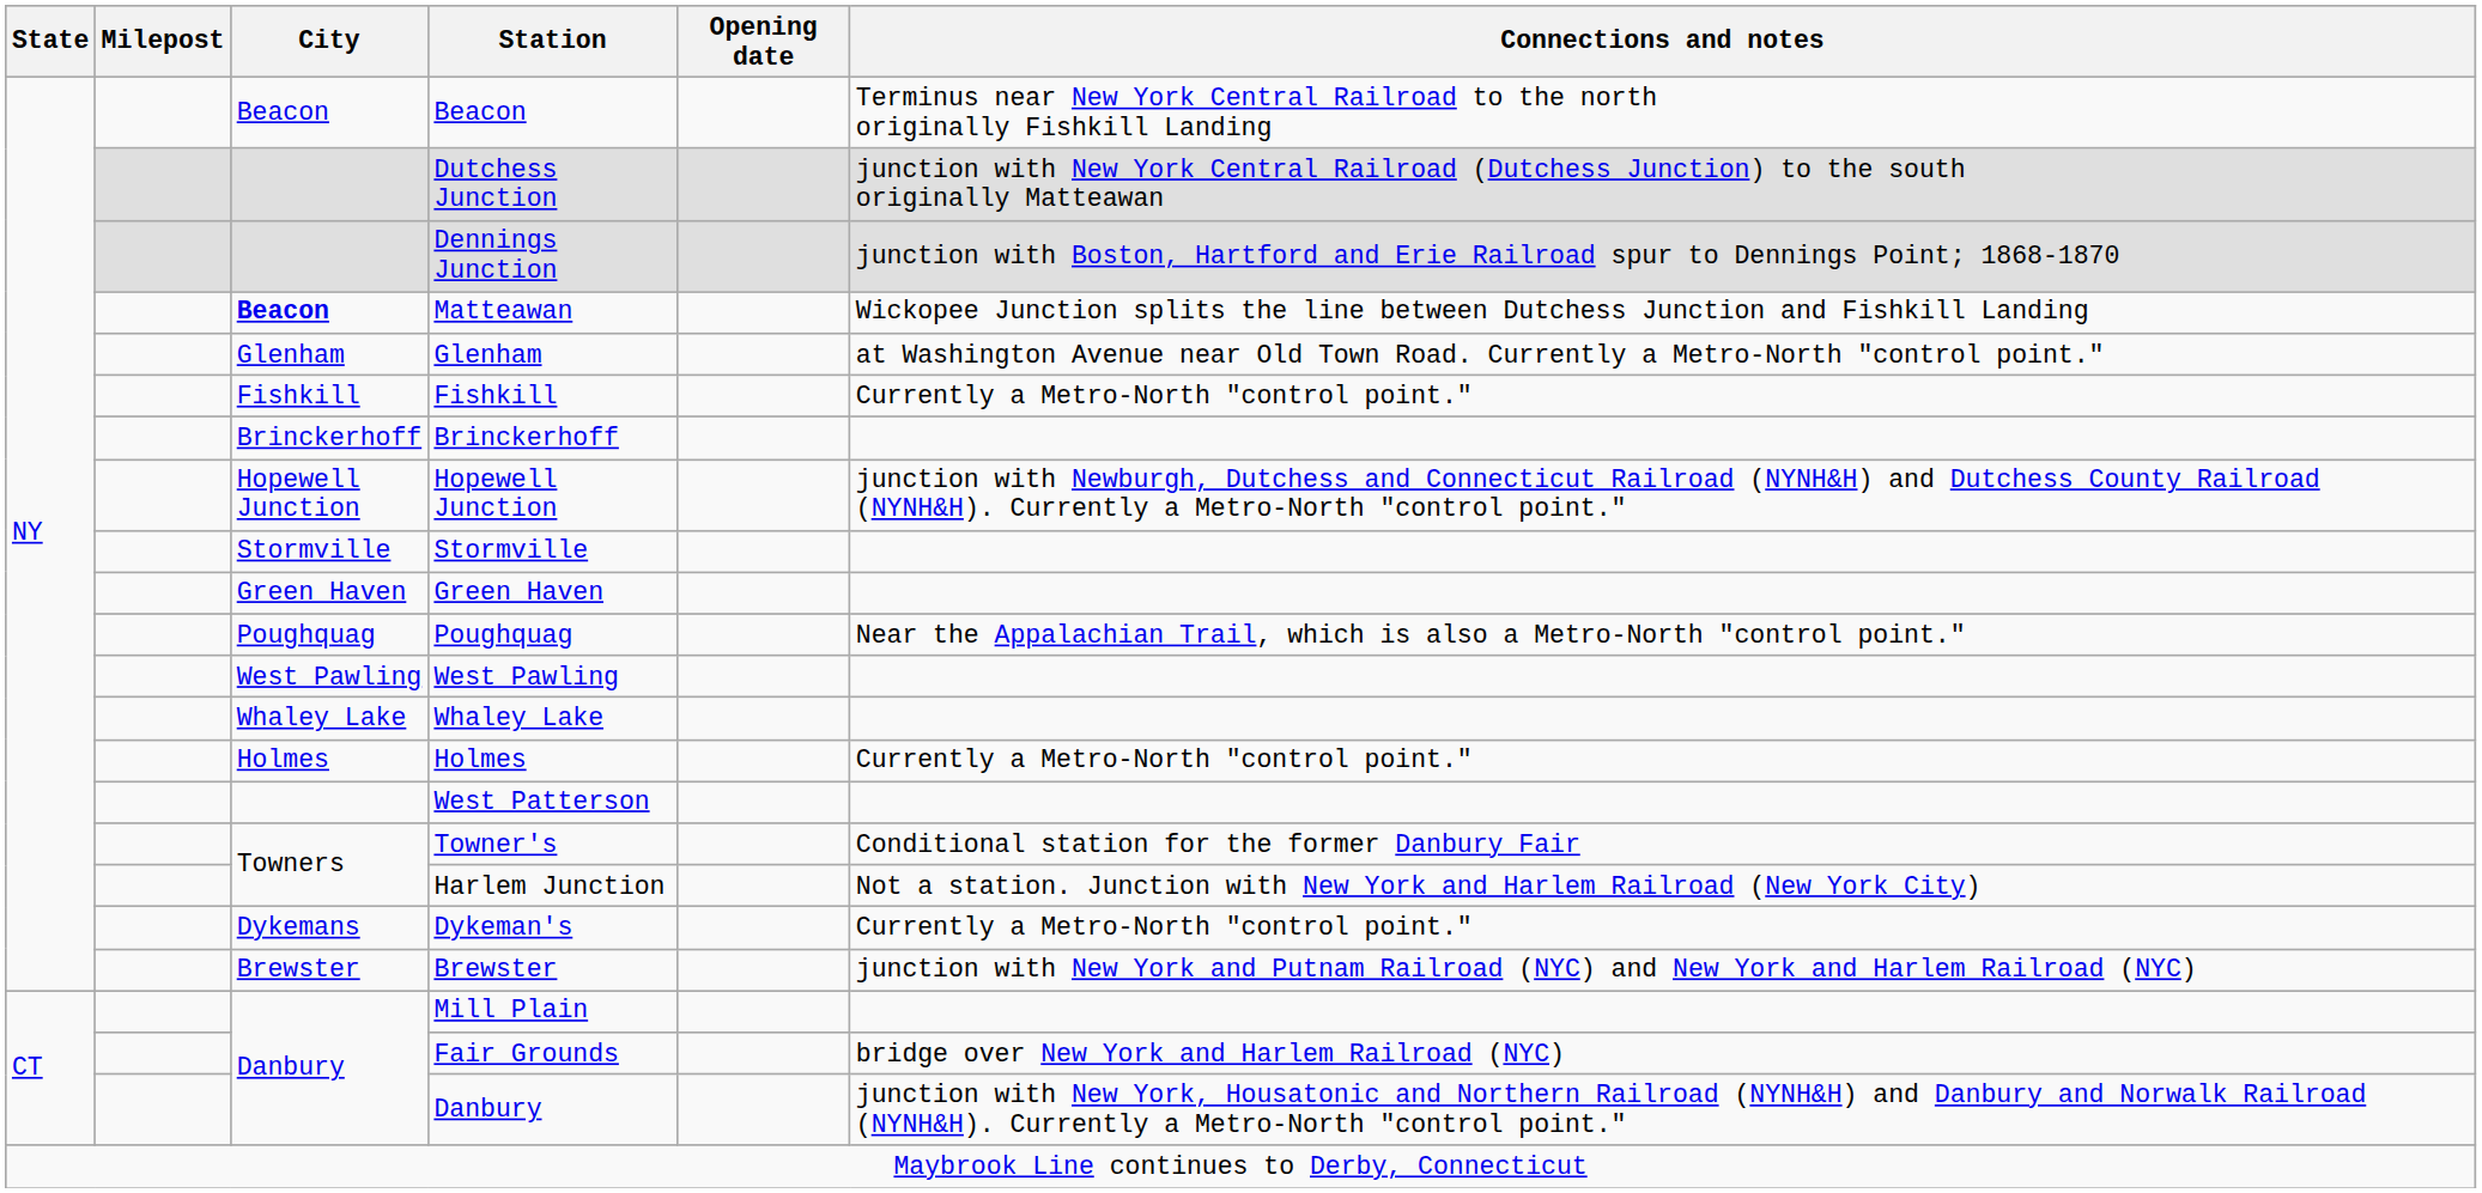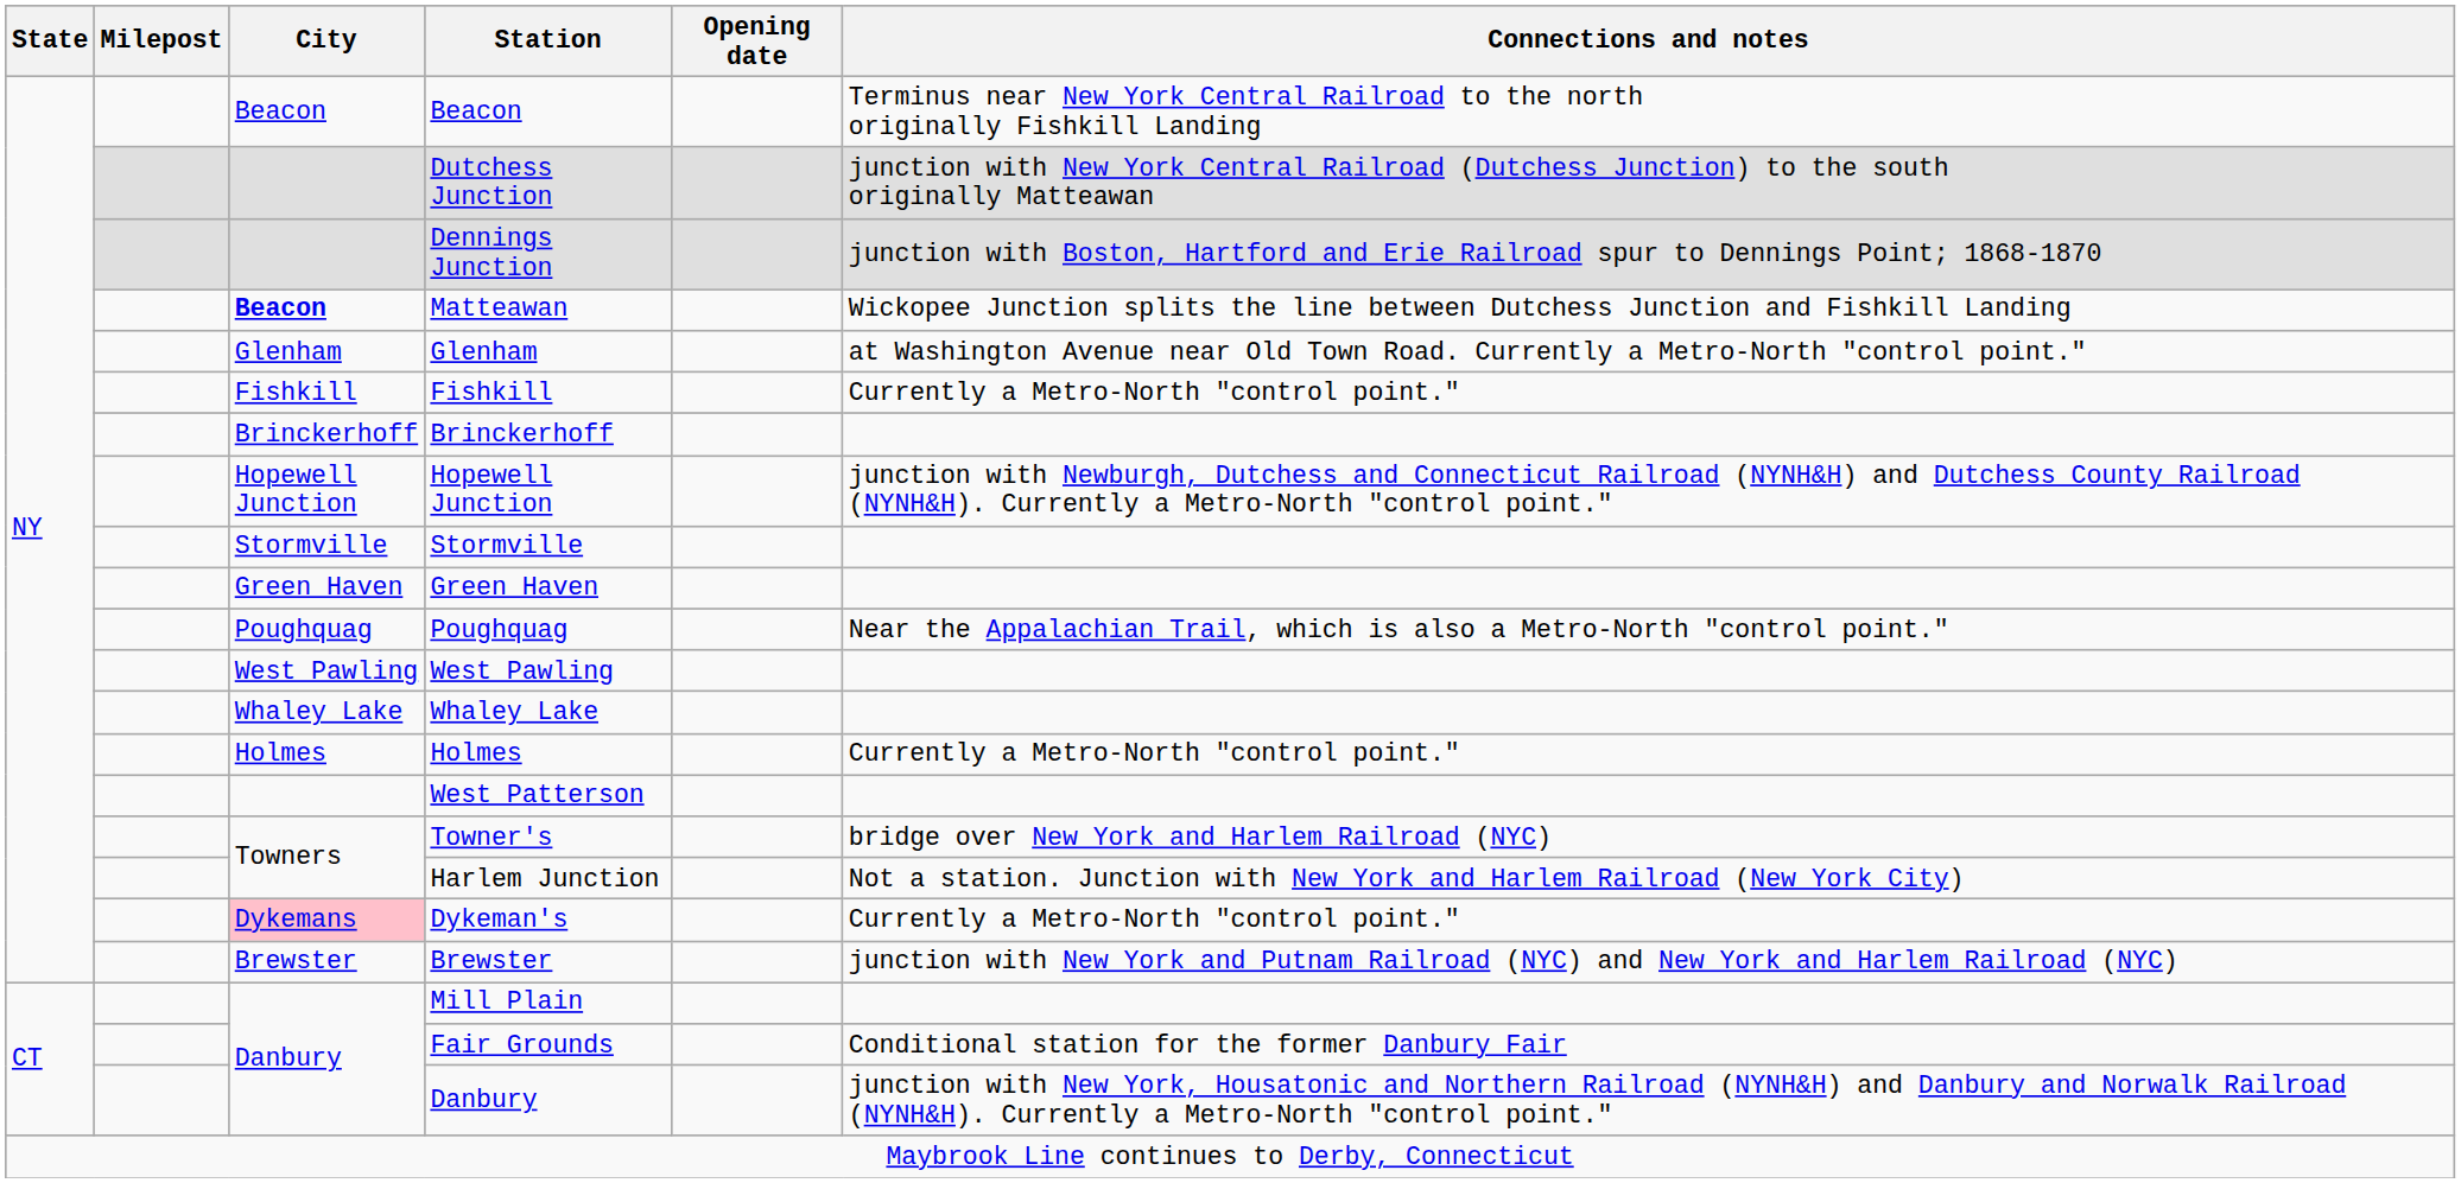 <table class="wikitable">
 <tr>
 <th>State</th>
 <th>Milepost</th>
 <th>City</th>
 <th>Station</th>
 <th>Opening date</th>
 <th>Connections and notes</th>
 </tr>
 <tr>
 <td rowspan=19><a href='#'>NY</a></td>
 <td></td>
 <td><a href='#'>Beacon</a></td>
 <td><a href='#'>Beacon</a></td>
 <td></td>
 <td>Terminus near <a href='#'>New York Central Railroad</a> to the north<br>originally Fishkill Landing</td>
 </tr>
 <tr bgcolor=dfdfdf>
 <td></td>
 <td></td>
 <td><a href='#'>Dutchess Junction</a></td>
 <td></td>
 <td>junction with <a href='#'>New York Central Railroad</a> (<a href='#'>Dutchess Junction</a>) to the south<br>originally Matteawan</td>
 </tr>
 <tr bgcolor=dfdfdf>
 <td></td>
 <td></td>
 <td><a href='#'>Dennings Junction</a></td>
 <td></td>
 <td>junction with <a href='#'>Boston, Hartford and Erie Railroad</a> spur to Dennings Point; 1868-1870</td>
 </tr>
 <tr>
 <td></td>
 <td><strong><a href='#'>Beacon</a></strong></td>
 <td><a href='#'>Matteawan</a></td>
 <td></td>
 <td>Wickopee Junction splits the line between Dutchess Junction and Fishkill Landing</td>
 </tr>
 <tr>
 <td></td>
 <td><a href='#'>Glenham</a></td>
 <td><a href='#'>Glenham</a></td>
 <td></td>
 <td>at Washington Avenue near Old Town Road. Currently a Metro-North "control point."</td>
 </tr>
 <tr>
 <td></td>
 <td><a href='#'>Fishkill</a></td>
 <td><a href='#'>Fishkill</a></td>
 <td></td>
 <td>Currently a Metro-North "control point."</td>
 </tr>
 <tr>
 <td></td>
 <td><a href='#'>Brinckerhoff</a></td>
 <td><a href='#'>Brinckerhoff</a></td>
 <td></td>
 <td></td>
 </tr>
 <tr>
 <td></td>
 <td><a href='#'>Hopewell<br>Junction</a></td>
 <td><a href='#'>Hopewell Junction</a></td>
 <td></td>
 <td>junction with <a href='#'>Newburgh, Dutchess and Connecticut Railroad</a> (<a href='#'>NYNH&H</a>) and <a href='#'>Dutchess County Railroad</a> (<a href='#'>NYNH&H</a>). Currently a Metro-North "control point."</td>
 </tr>
 <tr>
 <td></td>
 <td><a href='#'>Stormville</a></td>
 <td><a href='#'>Stormville</a></td>
 <td></td>
 <td></td>
 </tr>
 <tr>
 <td></td>
 <td><a href='#'>Green Haven</a></td>
 <td><a href='#'>Green Haven</a></td>
 <td></td>
 <td></td>
 </tr>
 <tr>
 <td></td>
 <td><a href='#'>Poughquag</a></td>
 <td><a href='#'>Poughquag</a></td>
 <td></td>
 <td>Near the <a href='#'>Appalachian Trail</a>, which is also a Metro-North "control point."</td>
 </tr>
 <tr>
 <td></td>
 <td><a href='#'>West Pawling</a></td>
 <td><a href='#'>West Pawling</a></td>
 <td></td>
 <td></td>
 </tr>
 <tr>
 <td></td>
 <td><a href='#'>Whaley Lake</a></td>
 <td><a href='#'>Whaley Lake</a></td>
 <td></td>
 <td></td>
 </tr>
 <tr>
 <td></td>
 <td><a href='#'>Holmes</a></td>
 <td><a href='#'>Holmes</a></td>
 <td></td>
 <td>Currently a Metro-North "control point."</td>
 </tr>
 <tr>
 <td></td>
 <td></td>
 <td><a href='#'>West Patterson</a></td>
 <td></td>
 <td></td>
 </tr>
 <tr>
 <td></td>
 <td rowspan=2>Towners</td>
 <td><a href='#'>Towner's</a></td>
 <td></td>
-<td>Conditional station for the former <a href='#'>Danbury Fair</a></td>
+<td>bridge over <a href='#'>New York and Harlem Railroad</a> (<a href='#'>NYC</a>)</td>
 </tr>
 <tr>
 <td></td>
 <td>Harlem Junction</td>
 <td></td>
 <td>Not a station. Junction with <a href='#'>New York and Harlem Railroad</a> (<a href='#'>New York City</a>)</td>
 </tr>
 <tr>
 <td></td>
-<td><a href='#'>Dykemans</a></td>
+<td style="background: pink;"><a href='#'>Dykemans</a></td>
 <td><a href='#'>Dykeman's</a></td>
 <td></td>
 <td>Currently a Metro-North "control point."</td>
 </tr>
 <tr>
 <td></td>
 <td><a href='#'>Brewster</a></td>
 <td><a href='#'>Brewster</a></td>
 <td></td>
 <td>junction with <a href='#'>New York and Putnam Railroad</a> (<a href='#'>NYC</a>) and <a href='#'>New York and Harlem Railroad</a> (<a href='#'>NYC</a>)</td>
 </tr>
 <tr>
 <td rowspan=3><a href='#'>CT</a></td>
 <td></td>
 <td rowspan=3><a href='#'>Danbury</a></td>
 <td><a href='#'>Mill Plain</a></td>
 <td></td>
 <td></td>
 </tr>
 <tr>
 <td></td>
 <td><a href='#'>Fair Grounds</a></td>
 <td></td>
-<td>bridge over <a href='#'>New York and Harlem Railroad</a> (<a href='#'>NYC</a>)</td>
+<td>Conditional station for the former <a href='#'>Danbury Fair</a></td>
 </tr>
 <tr>
 <td></td>
 <td><a href='#'>Danbury</a></td>
 <td></td>
 <td>junction with <a href='#'>New York, Housatonic and Northern Railroad</a> (<a href='#'>NYNH&H</a>) and <a href='#'>Danbury and Norwalk Railroad</a> (<a href='#'>NYNH&H</a>). Currently a Metro-North "control point."</td>
 </tr>
 <tr>
 <td colspan=6 style="text-align:center;"><a href='#'>Maybrook Line</a> continues to <a href='#'>Derby, Connecticut</a></td>
 </tr>
 </table>
